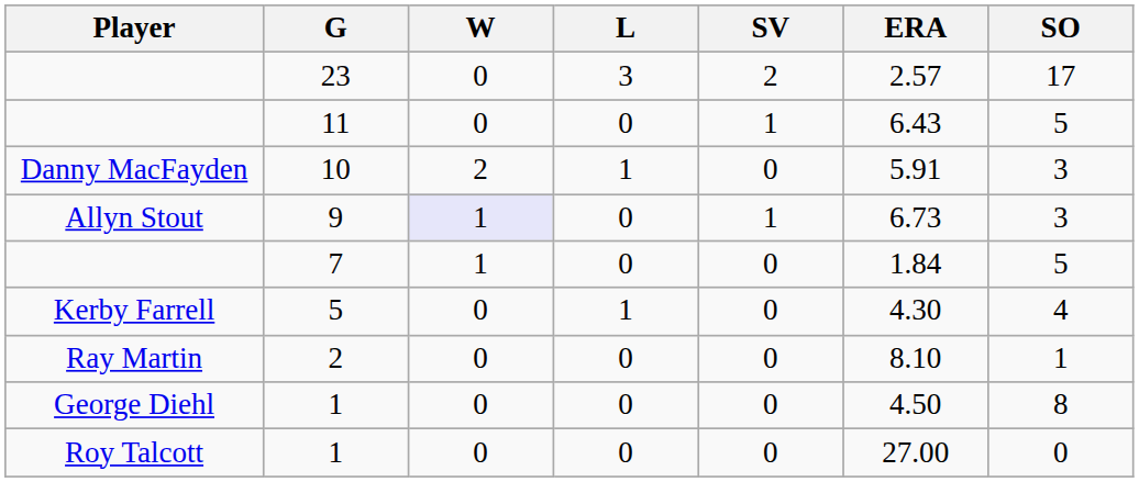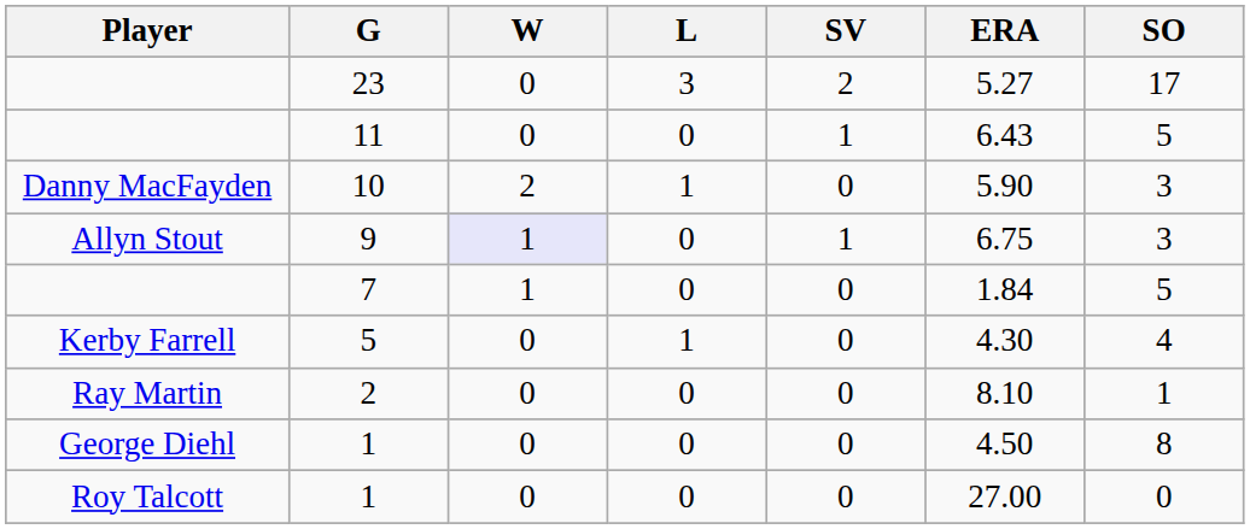 <table class="wikitable sortable">
 <tr>
 <th bgcolor="#DDDDFF" width="16%">Player</th>
 <th bgcolor="#DDDDFF" width="9%">G</th>
 <th bgcolor="#DDDDFF" width="9%">W</th>
 <th bgcolor="#DDDDFF" width="9%">L</th>
 <th bgcolor="#DDDDFF" width="9%">SV</th>
 <th bgcolor="#DDDDFF" width="9%">ERA</th>
 <th bgcolor="#DDDDFF" width="9%">SO</th>
 </tr>
 <tr align="center">
 <td></td>
 <td>23</td>
 <td>0</td>
 <td>3</td>
 <td>2</td>
-<td>2.57</td>
+<td>5.27</td>
 <td>17</td>
 </tr>
 <tr align="center">
 <td></td>
 <td>11</td>
 <td>0</td>
 <td>0</td>
 <td>1</td>
 <td>6.43</td>
 <td>5</td>
 </tr>
 <tr align="center">
 <td><a href='#'>Danny MacFayden</a></td>
 <td>10</td>
 <td>2</td>
 <td>1</td>
 <td>0</td>
-<td>5.91</td>
+<td>5.90</td>
 <td>3</td>
 </tr>
 <tr align=center>
 <td><a href='#'>Allyn Stout</a></td>
 <td>9</td>
 <td style="background: lavender;">1</td>
 <td>0</td>
 <td>1</td>
-<td>6.73</td>
+<td>6.75</td>
 <td>3</td>
 </tr>
 <tr align=center>
 <td></td>
 <td>7</td>
 <td>1</td>
 <td>0</td>
 <td>0</td>
 <td>1.84</td>
 <td>5</td>
 </tr>
 <tr align="center">
 <td><a href='#'>Kerby Farrell</a></td>
 <td>5</td>
 <td>0</td>
 <td>1</td>
 <td>0</td>
 <td>4.30</td>
 <td>4</td>
 </tr>
 <tr align=center>
 <td><a href='#'>Ray Martin</a></td>
 <td>2</td>
 <td>0</td>
 <td>0</td>
 <td>0</td>
 <td>8.10</td>
 <td>1</td>
 </tr>
 <tr align=center>
 <td><a href='#'>George Diehl</a></td>
 <td>1</td>
 <td>0</td>
 <td>0</td>
 <td>0</td>
 <td>4.50</td>
 <td>8</td>
 </tr>
 <tr align=center>
 <td><a href='#'>Roy Talcott</a></td>
 <td>1</td>
 <td>0</td>
 <td>0</td>
 <td>0</td>
 <td>27.00</td>
 <td>0</td>
 </tr>
 </table>
